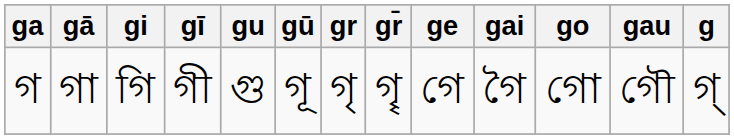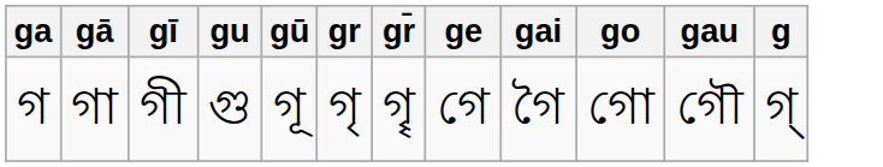 <table class="wikitable">
 <tr>
 <th>ga</th>
 <th>gā</th>
-<th>gi</th>
 <th>gī</th>
 <th>gu</th>
 <th>gū</th>
 <th>gr</th>
 <th>gr̄</th>
 <th>ge</th>
 <th>gai</th>
 <th>go</th>
 <th>gau</th>
 <th>g</th>
 </tr>
 <tr style="font-size: 150%;">
 <td>গ</td>
 <td>গা</td>
-<td>গি</td>
 <td>গী</td>
 <td>গু</td>
 <td>গূ</td>
 <td>গৃ</td>
 <td>গৄ</td>
 <td>গে</td>
 <td>গৈ</td>
 <td>গো</td>
 <td>গৌ</td>
 <td>গ্</td>
 </tr>
 </table>
